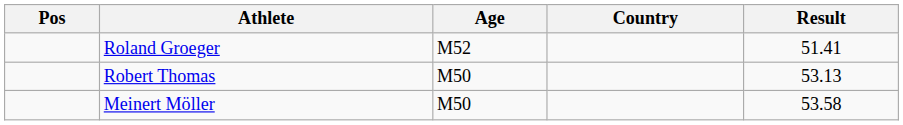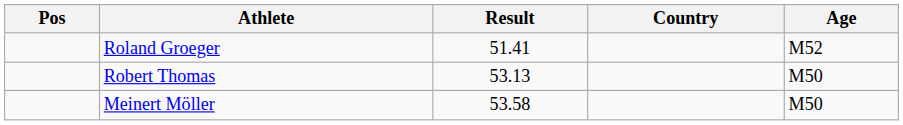 <table class="wikitable"  style="text-align:center; width:50%;">
 <tr>
 <th>Pos</th>
 <th>Athlete</th>
+<th>Result</th>
+<th>Country</th>
 <th>Age</th>
-<th>Country</th>
-<th>Result</th>
 </tr>
 <tr>
 <td align=center></td>
 <td align=left><a href='#'>Roland Groeger</a></td>
+<td>51.41</td>
+<td align=left></td>
 <td align=left>M52</td>
-<td align=left></td>
-<td>51.41</td>
 </tr>
 <tr>
 <td align=center></td>
 <td align=left><a href='#'>Robert Thomas</a></td>
+<td>53.13</td>
+<td align=left></td>
 <td align=left>M50</td>
-<td align=left></td>
-<td>53.13</td>
 </tr>
 <tr>
 <td align=center></td>
 <td align=left><a href='#'>Meinert Möller</a></td>
+<td>53.58</td>
+<td align=left></td>
 <td align=left>M50</td>
-<td align=left></td>
-<td>53.58</td>
 </tr>
 </table>
